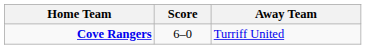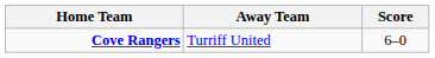 <table class="wikitable" style="border-collapse: collapse;">
 <tr>
 <th align="right" width="185">Home Team</th>
+<th align="left" width="185">Away Team</th>
 <th align="center" width="65"> Score </th>
-<th align="left" width="185">Away Team</th>
 </tr>
 <tr>
 <td style="text-align: right;"><a href='#'><strong>Cove Rangers</strong></a></td>
+<td style="text-align: left;"><a href='#'>Turriff United</a></td>
 <td style="text-align: center;">6–0</td>
-<td style="text-align: left;"><a href='#'>Turriff United</a></td>
 </tr>
 </table>
